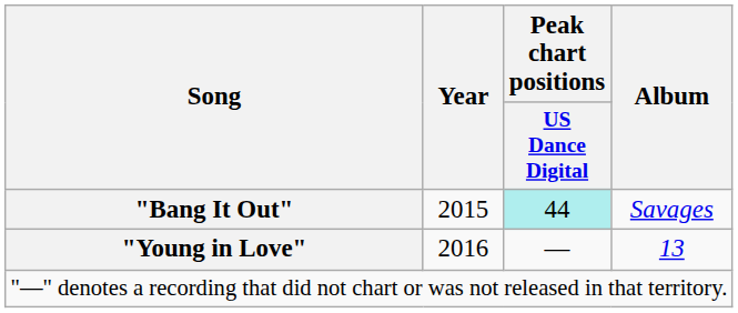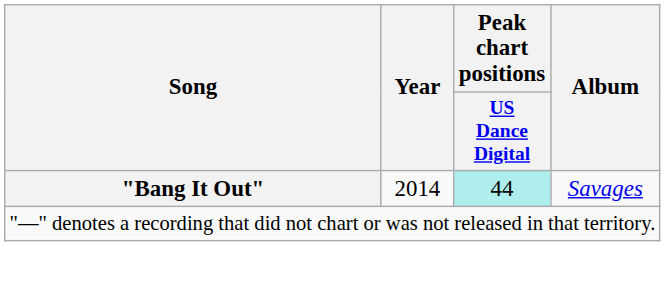 <table class="wikitable plainrowheaders" style="text-align:center;">
 <tr>
 <th scope="col" style="width:16em;" rowspan=2>Song</th>
 <th scope="col" rowspan=2>Year</th>
 <th scope="col">Peak chart positions</th>
 <th scope="col" rowspan=2>Album</th>
 </tr>
 <tr>
 <th scope="col" style="width:3em;font-size:85%;"><a href='#'>US<br>Dance<br>Digital</a><br></th>
 </tr>
 <tr>
 <th scope="row">"Bang It Out"<br></th>
-<td>2015</td>
+<td>2014</td>
 <td style="background: paleturquoise;">44</td>
 <td><em><a href='#'>Savages</a></em></td>
-</tr>
-<tr>
-<th scope="row">"Young in Love"<br></th>
-<td>2016</td>
-<td>—</td>
-<td><em><a href='#'>13</a></em></td>
 </tr>
 <tr>
 <td colspan="4" style="font-size:90%">"—" denotes a recording that did not chart or was not released in that territory.</td>
 </tr>
 </table>
